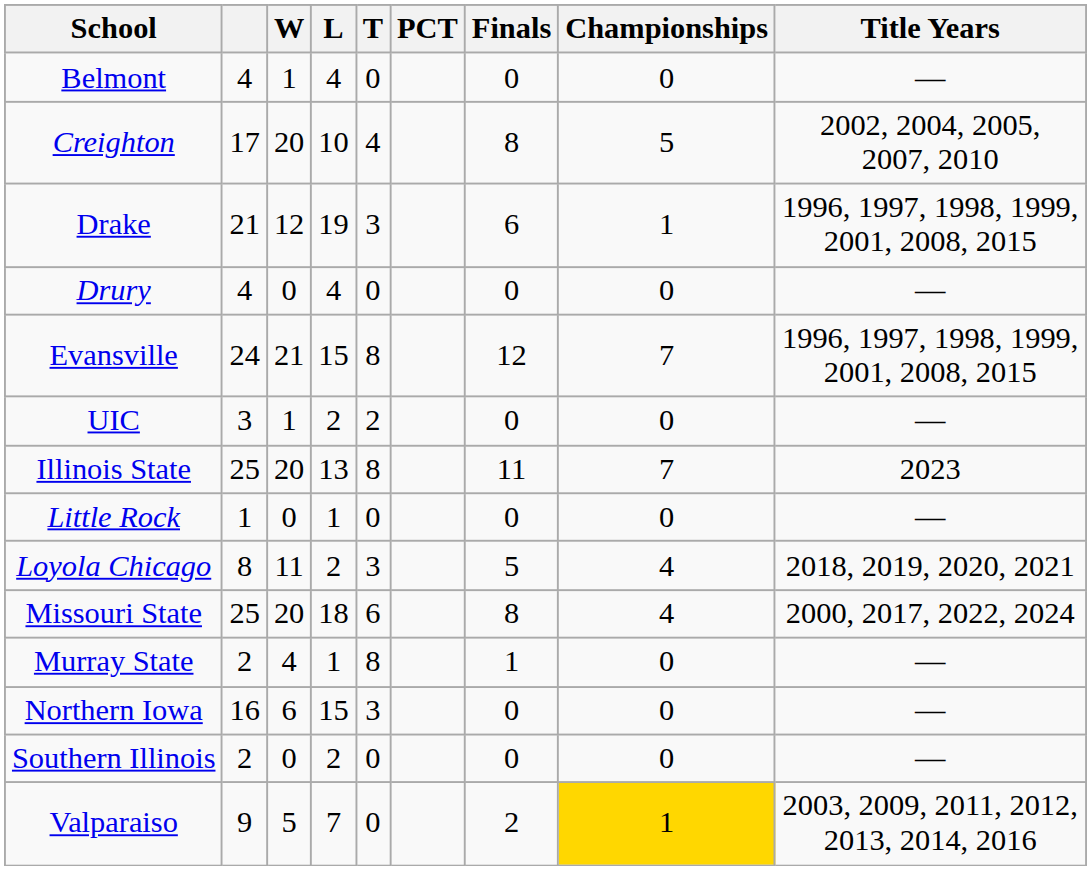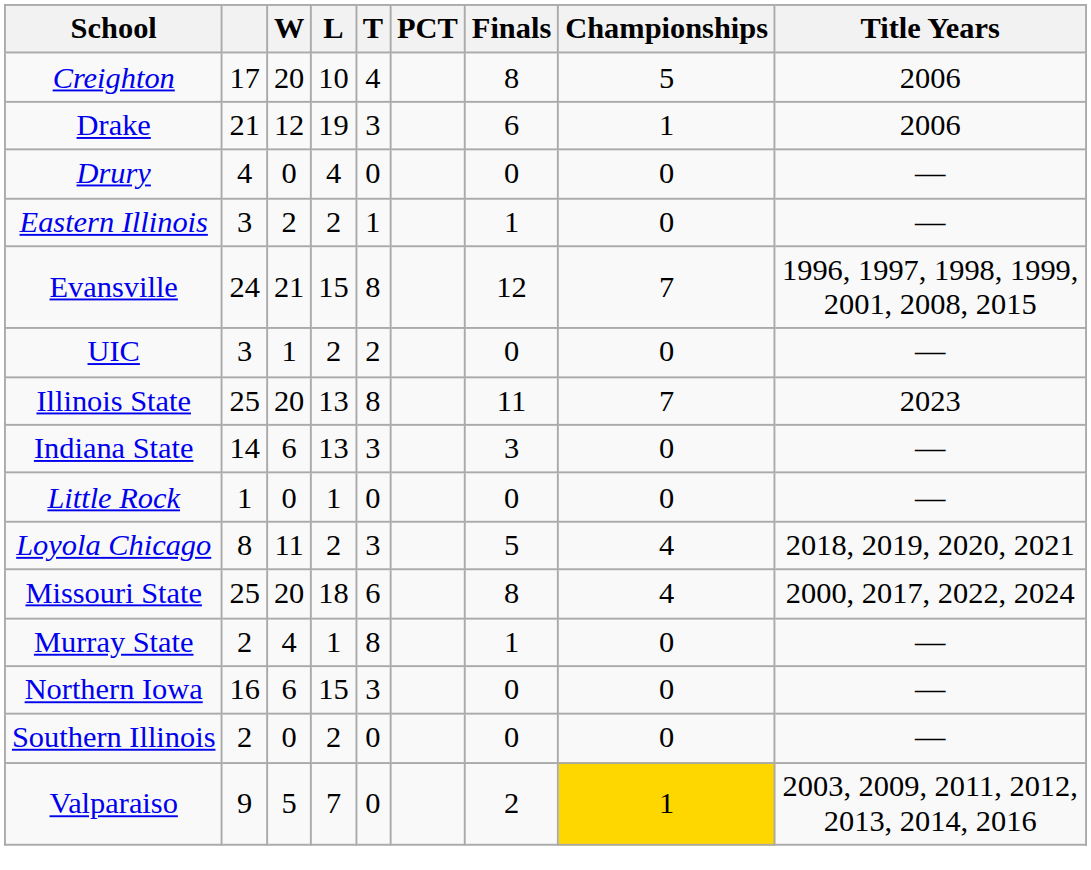 <table class="wikitable sortable" style="text-align:center">
 <tr>
 <th>School</th>
 <th></th>
 <th>W</th>
 <th>L</th>
 <th>T</th>
 <th>PCT</th>
 <th>Finals</th>
 <th>Championships</th>
 <th>Title Years</th>
 </tr>
 <tr>
-<td><a href='#'>Belmont</a></td>
-<td>4</td>
-<td>1</td>
-<td>4</td>
-<td>0</td>
-<td></td>
-<td>0</td>
-<td>0</td>
-<td>—</td>
-</tr>
-<tr>
 <td><em><a href='#'>Creighton</a></em></td>
 <td>17</td>
 <td>20</td>
 <td>10</td>
 <td>4</td>
 <td></td>
 <td>8</td>
 <td>5</td>
-<td>2002, 2004, 2005,<br>2007, 2010</td>
+<td>2006</td>
 </tr>
 <tr>
 <td><a href='#'>Drake</a></td>
 <td>21</td>
 <td>12</td>
 <td>19</td>
 <td>3</td>
 <td></td>
 <td>6</td>
 <td>1</td>
-<td>1996, 1997, 1998, 1999,<br>2001, 2008, 2015</td>
+<td>2006</td>
 </tr>
 <tr>
 <td><em><a href='#'>Drury</a></em></td>
 <td>4</td>
 <td>0</td>
 <td>4</td>
 <td>0</td>
 <td></td>
 <td>0</td>
+<td>0</td>
+<td>—</td>
+</tr>
+<tr>
+<td><em><a href='#'>Eastern Illinois</a></em></td>
+<td>3</td>
+<td>2</td>
+<td>2</td>
+<td>1</td>
+<td></td>
+<td>1</td>
 <td>0</td>
 <td>—</td>
 </tr>
 <tr>
 <td><a href='#'>Evansville</a></td>
 <td>24</td>
 <td>21</td>
 <td>15</td>
 <td>8</td>
 <td></td>
 <td>12</td>
 <td>7</td>
 <td>1996, 1997, 1998, 1999,<br>2001, 2008, 2015</td>
 </tr>
 <tr>
 <td><a href='#'>UIC</a></td>
 <td>3</td>
 <td>1</td>
 <td>2</td>
 <td>2</td>
 <td></td>
 <td>0</td>
 <td>0</td>
 <td>—</td>
 </tr>
 <tr>
 <td><a href='#'>Illinois State</a></td>
 <td>25</td>
 <td>20</td>
 <td>13</td>
 <td>8</td>
 <td></td>
 <td>11</td>
 <td>7</td>
 <td>2023</td>
+</tr>
+<tr>
+<td><a href='#'>Indiana State</a></td>
+<td>14</td>
+<td>6</td>
+<td>13</td>
+<td>3</td>
+<td></td>
+<td>3</td>
+<td>0</td>
+<td>—</td>
 </tr>
 <tr>
 <td><em><a href='#'>Little Rock</a></em></td>
 <td>1</td>
 <td>0</td>
 <td>1</td>
 <td>0</td>
 <td></td>
 <td>0</td>
 <td>0</td>
 <td>—</td>
 </tr>
 <tr>
 <td><em><a href='#'>Loyola Chicago</a></em></td>
 <td>8</td>
 <td>11</td>
 <td>2</td>
 <td>3</td>
 <td></td>
 <td>5</td>
 <td>4</td>
 <td>2018, 2019, 2020, 2021</td>
 </tr>
 <tr>
 <td><a href='#'>Missouri State</a></td>
 <td>25</td>
 <td>20</td>
 <td>18</td>
 <td>6</td>
 <td></td>
 <td>8</td>
 <td>4</td>
 <td>2000, 2017, 2022, 2024</td>
 </tr>
 <tr>
 <td><a href='#'>Murray State</a></td>
 <td>2</td>
 <td>4</td>
 <td>1</td>
 <td>8</td>
 <td></td>
 <td>1</td>
 <td>0</td>
 <td>—</td>
 </tr>
 <tr>
 <td><a href='#'>Northern Iowa</a></td>
 <td>16</td>
 <td>6</td>
 <td>15</td>
 <td>3</td>
 <td></td>
 <td>0</td>
 <td>0</td>
 <td>—</td>
 </tr>
 <tr>
 <td><a href='#'>Southern Illinois</a></td>
 <td>2</td>
 <td>0</td>
 <td>2</td>
 <td>0</td>
 <td></td>
 <td>0</td>
 <td>0</td>
 <td>—</td>
 </tr>
 <tr>
 <td><a href='#'>Valparaiso</a></td>
 <td>9</td>
 <td>5</td>
 <td>7</td>
 <td>0</td>
 <td></td>
 <td>2</td>
 <td style="background: gold;">1</td>
 <td>2003, 2009, 2011, 2012,<br>2013, 2014, 2016</td>
 </tr>
 </table>
